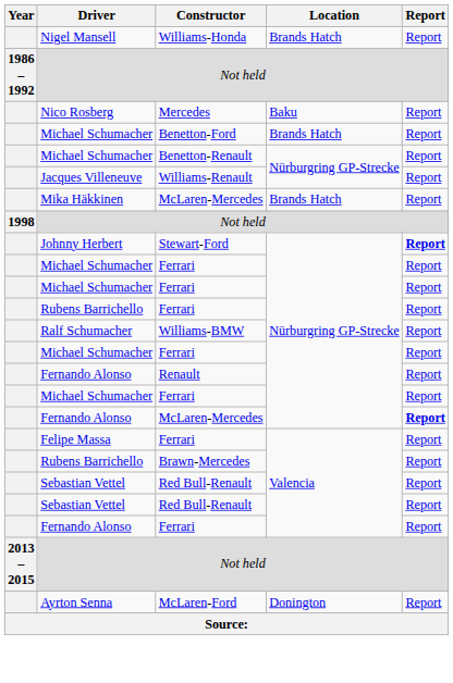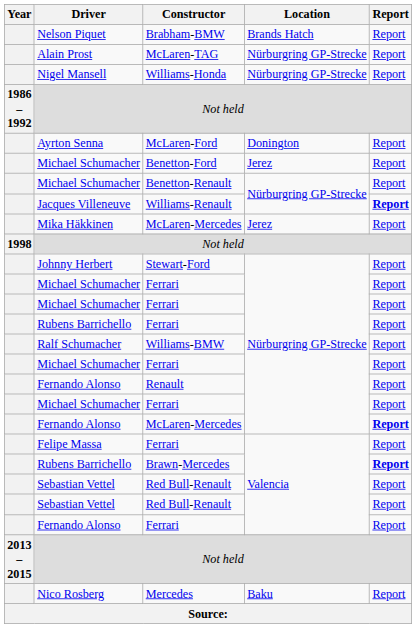 <table class="wikitable" style="font-size: 95%;">
 <tr>
 <th>Year</th>
 <th>Driver</th>
 <th>Constructor</th>
 <th>Location</th>
 <th>Report</th>
 </tr>
 <tr>
 <th></th>
+<td> <a href='#'>Nelson Piquet</a></td>
+<td><a href='#'>Brabham</a>-<a href='#'>BMW</a></td>
+<td> <a href='#'>Brands Hatch</a></td>
+<td><a href='#'>Report</a></td>
+</tr>
+<tr>
+<th></th>
+<td> <a href='#'>Alain Prost</a></td>
+<td><a href='#'>McLaren</a>-<a href='#'>TAG</a></td>
+<td> <a href='#'>Nürburgring GP-Strecke</a></td>
+<td><a href='#'>Report</a></td>
+</tr>
+<tr>
+<th></th>
 <td> <a href='#'>Nigel Mansell</a></td>
 <td><a href='#'>Williams</a>-<a href='#'>Honda</a></td>
-<td> <a href='#'>Brands Hatch</a></td>
+<td> <a href='#'>Nürburgring GP-Strecke</a></td>
 <td><a href='#'>Report</a></td>
 </tr>
 <tr style="background:#DDDDDD;">
 <th>1986<br>–<br>1992</th>
 <td align=center colspan=4><em>Not held</em></td>
 </tr>
 <tr>
 <th></th>
-<td> <a href='#'>Nico Rosberg</a></td>
-<td><a href='#'>Mercedes</a></td>
-<td> <a href='#'>Baku</a></td>
+<td> <a href='#'>Ayrton Senna</a></td>
+<td><a href='#'>McLaren</a>-<a href='#'>Ford</a></td>
+<td> <a href='#'>Donington</a></td>
 <td><a href='#'>Report</a></td>
 </tr>
 <tr>
 <th></th>
 <td> <a href='#'>Michael Schumacher</a></td>
 <td><a href='#'>Benetton</a>-<a href='#'>Ford</a></td>
-<td> <a href='#'>Brands Hatch</a></td>
+<td> <a href='#'>Jerez</a></td>
 <td><a href='#'>Report</a></td>
 </tr>
 <tr>
 <th></th>
 <td> <a href='#'>Michael Schumacher</a></td>
 <td><a href='#'>Benetton</a>-<a href='#'>Renault</a></td>
 <td rowspan="2"> <a href='#'>Nürburgring GP-Strecke</a></td>
 <td><a href='#'>Report</a></td>
 </tr>
 <tr>
 <th></th>
 <td> <a href='#'>Jacques Villeneuve</a></td>
 <td><a href='#'>Williams</a>-<a href='#'>Renault</a></td>
-<td><a href='#'>Report</a></td>
+<td><strong><a href='#'>Report</a></strong></td>
 </tr>
 <tr>
 <th></th>
 <td> <a href='#'>Mika Häkkinen</a></td>
 <td><a href='#'>McLaren</a>-<a href='#'>Mercedes</a></td>
-<td> <a href='#'>Brands Hatch</a></td>
+<td> <a href='#'>Jerez</a></td>
 <td><a href='#'>Report</a></td>
 </tr>
 <tr style="background:#DDDDDD;">
 <th>1998</th>
 <td align=center colspan=4><em>Not held</em></td>
 </tr>
 <tr>
 <th></th>
 <td> <a href='#'>Johnny Herbert</a></td>
 <td><a href='#'>Stewart</a>-<a href='#'>Ford</a></td>
 <td rowspan="9"> <a href='#'>Nürburgring GP-Strecke</a></td>
-<td><strong><a href='#'>Report</a></strong></td>
+<td><a href='#'>Report</a></td>
 </tr>
 <tr>
 <th></th>
 <td> <a href='#'>Michael Schumacher</a></td>
 <td><a href='#'>Ferrari</a></td>
 <td><a href='#'>Report</a></td>
 </tr>
 <tr>
 <th></th>
 <td> <a href='#'>Michael Schumacher</a></td>
 <td><a href='#'>Ferrari</a></td>
 <td><a href='#'>Report</a></td>
 </tr>
 <tr>
 <th></th>
 <td> <a href='#'>Rubens Barrichello</a></td>
 <td><a href='#'>Ferrari</a></td>
 <td><a href='#'>Report</a></td>
 </tr>
 <tr>
 <th></th>
 <td> <a href='#'>Ralf Schumacher</a></td>
 <td><a href='#'>Williams</a>-<a href='#'>BMW</a></td>
 <td><a href='#'>Report</a></td>
 </tr>
 <tr>
 <th></th>
 <td> <a href='#'>Michael Schumacher</a></td>
 <td><a href='#'>Ferrari</a></td>
 <td><a href='#'>Report</a></td>
 </tr>
 <tr>
 <th></th>
 <td> <a href='#'>Fernando Alonso</a></td>
 <td><a href='#'>Renault</a></td>
 <td><a href='#'>Report</a></td>
 </tr>
 <tr>
 <th></th>
 <td> <a href='#'>Michael Schumacher</a></td>
 <td><a href='#'>Ferrari</a></td>
 <td><a href='#'>Report</a></td>
 </tr>
 <tr>
 <th></th>
 <td> <a href='#'>Fernando Alonso</a></td>
 <td><a href='#'>McLaren</a>-<a href='#'>Mercedes</a></td>
 <td><strong><a href='#'>Report</a></strong></td>
 </tr>
 <tr>
 <th></th>
 <td> <a href='#'>Felipe Massa</a></td>
 <td><a href='#'>Ferrari</a></td>
 <td rowspan="5"> <a href='#'>Valencia</a></td>
 <td><a href='#'>Report</a></td>
 </tr>
 <tr>
 <th></th>
 <td> <a href='#'>Rubens Barrichello</a></td>
 <td><a href='#'>Brawn</a>-<a href='#'>Mercedes</a></td>
-<td><a href='#'>Report</a></td>
+<td><strong><a href='#'>Report</a></strong></td>
 </tr>
 <tr>
 <th></th>
 <td> <a href='#'>Sebastian Vettel</a></td>
 <td><a href='#'>Red Bull</a>-<a href='#'>Renault</a></td>
 <td><a href='#'>Report</a></td>
 </tr>
 <tr>
 <th></th>
 <td> <a href='#'>Sebastian Vettel</a></td>
 <td><a href='#'>Red Bull</a>-<a href='#'>Renault</a></td>
 <td><a href='#'>Report</a></td>
 </tr>
 <tr>
 <th></th>
 <td> <a href='#'>Fernando Alonso</a></td>
 <td><a href='#'>Ferrari</a></td>
 <td><a href='#'>Report</a></td>
 </tr>
 <tr style="background:#DDDDDD;">
 <th>2013<br>–<br>2015</th>
 <td align=center colspan=4><em>Not held</em></td>
 </tr>
 <tr>
 <th></th>
-<td> <a href='#'>Ayrton Senna</a></td>
-<td><a href='#'>McLaren</a>-<a href='#'>Ford</a></td>
-<td> <a href='#'>Donington</a></td>
+<td> <a href='#'>Nico Rosberg</a></td>
+<td><a href='#'>Mercedes</a></td>
+<td> <a href='#'>Baku</a></td>
 <td><a href='#'>Report</a></td>
 </tr>
 <tr>
 <th colspan="5">Source:</th>
 </tr>
 </table>
